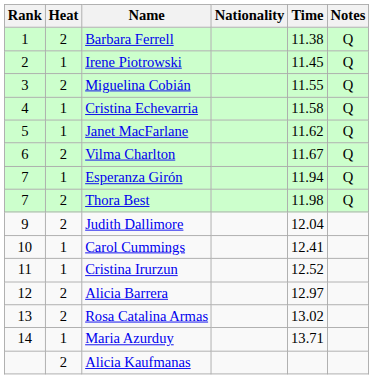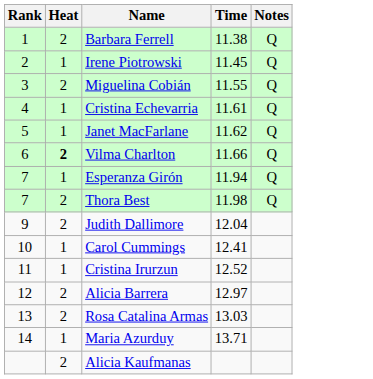 <table class="wikitable sortable" style="text-align:center">
 <tr>
 <th>Rank</th>
 <th>Heat</th>
 <th>Name</th>
-<th>Nationality</th>
 <th>Time</th>
 <th>Notes</th>
 </tr>
 <tr bgcolor=ccffcc>
 <td>1</td>
 <td>2</td>
 <td align=left><a href='#'>Barbara Ferrell</a></td>
-<td align=left></td>
 <td>11.38</td>
 <td>Q</td>
 </tr>
 <tr bgcolor=ccffcc>
 <td>2</td>
 <td>1</td>
 <td align=left><a href='#'>Irene Piotrowski</a></td>
-<td align=left></td>
 <td>11.45</td>
 <td>Q</td>
 </tr>
 <tr bgcolor=ccffcc>
 <td>3</td>
 <td>2</td>
 <td align=left><a href='#'>Miguelina Cobián</a></td>
-<td align=left></td>
 <td>11.55</td>
 <td>Q</td>
 </tr>
 <tr bgcolor=ccffcc>
 <td>4</td>
 <td>1</td>
 <td align=left><a href='#'>Cristina Echevarria</a></td>
-<td align=left></td>
-<td>11.58</td>
+<td>11.61</td>
 <td>Q</td>
 </tr>
 <tr bgcolor=ccffcc>
 <td>5</td>
 <td>1</td>
 <td align=left><a href='#'>Janet MacFarlane</a></td>
-<td align=left></td>
 <td>11.62</td>
 <td>Q</td>
 </tr>
 <tr bgcolor=ccffcc>
 <td>6</td>
-<td>2</td>
+<td><strong>2</strong></td>
 <td align=left><a href='#'>Vilma Charlton</a></td>
-<td align=left></td>
-<td>11.67</td>
+<td>11.66</td>
 <td>Q</td>
 </tr>
 <tr bgcolor=ccffcc>
 <td>7</td>
 <td>1</td>
 <td align=left><a href='#'>Esperanza Girón</a></td>
-<td align=left></td>
 <td>11.94</td>
 <td>Q</td>
 </tr>
 <tr bgcolor=ccffcc>
 <td>7</td>
 <td>2</td>
 <td align=left><a href='#'>Thora Best</a></td>
-<td align=left></td>
 <td>11.98</td>
 <td>Q</td>
 </tr>
 <tr>
 <td>9</td>
 <td>2</td>
 <td align=left><a href='#'>Judith Dallimore</a></td>
-<td align=left></td>
 <td>12.04</td>
 <td></td>
 </tr>
 <tr>
 <td>10</td>
 <td>1</td>
 <td align=left><a href='#'>Carol Cummings</a></td>
-<td align=left></td>
 <td>12.41</td>
 <td></td>
 </tr>
 <tr>
 <td>11</td>
 <td>1</td>
 <td align=left><a href='#'>Cristina Irurzun</a></td>
-<td align=left></td>
 <td>12.52</td>
 <td></td>
 </tr>
 <tr>
 <td>12</td>
 <td>2</td>
 <td align=left><a href='#'>Alicia Barrera</a></td>
-<td align=left></td>
 <td>12.97</td>
 <td></td>
 </tr>
 <tr>
 <td>13</td>
 <td>2</td>
 <td align=left><a href='#'>Rosa Catalina Armas</a></td>
-<td align=left></td>
-<td>13.02</td>
+<td>13.03</td>
 <td></td>
 </tr>
 <tr>
 <td>14</td>
 <td>1</td>
 <td align=left><a href='#'>Maria Azurduy</a></td>
-<td align=left></td>
 <td>13.71</td>
 <td></td>
 </tr>
 <tr>
 <td></td>
 <td>2</td>
 <td align=left><a href='#'>Alicia Kaufmanas</a></td>
-<td align=left></td>
 <td></td>
 <td></td>
 </tr>
 </table>
